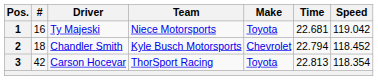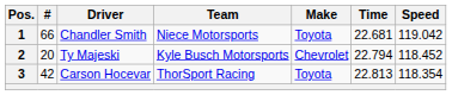 <table class="wikitable" style="font-size:95%">
 <tr>
 <th>Pos.</th>
 <th>#</th>
 <th>Driver</th>
 <th>Team</th>
 <th>Make</th>
 <th>Time</th>
 <th>Speed</th>
 </tr>
 <tr>
 <th>1</th>
-<td>16</td>
-<td><a href='#'>Ty Majeski</a></td>
+<td>66</td>
+<td><a href='#'>Chandler Smith</a></td>
 <td><a href='#'>Niece Motorsports</a></td>
 <td><a href='#'>Toyota</a></td>
 <td>22.681</td>
 <td>119.042</td>
 </tr>
 <tr>
 <th>2</th>
-<td>18</td>
-<td><a href='#'>Chandler Smith</a></td>
+<td>20</td>
+<td><a href='#'>Ty Majeski</a></td>
 <td><a href='#'>Kyle Busch Motorsports</a></td>
 <td><a href='#'>Chevrolet</a></td>
 <td>22.794</td>
 <td>118.452</td>
 </tr>
 <tr>
 <th>3</th>
 <td>42</td>
 <td><a href='#'>Carson Hocevar</a></td>
 <td><a href='#'>ThorSport Racing</a></td>
 <td><a href='#'>Toyota</a></td>
 <td>22.813</td>
 <td>118.354</td>
 </tr>
 <tr>
 <th colspan="7"></th>
 </tr>
 </table>
